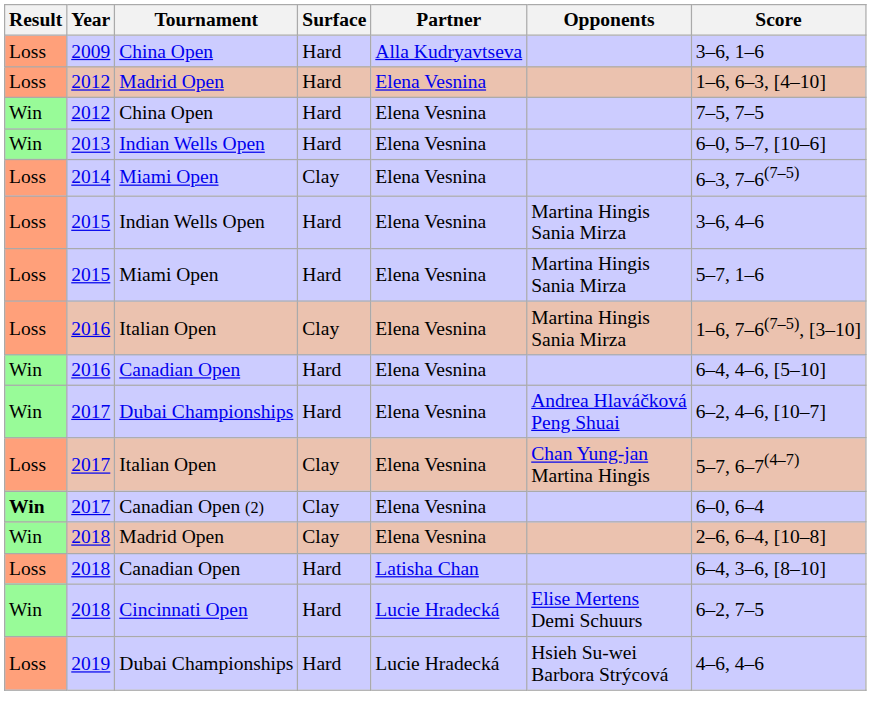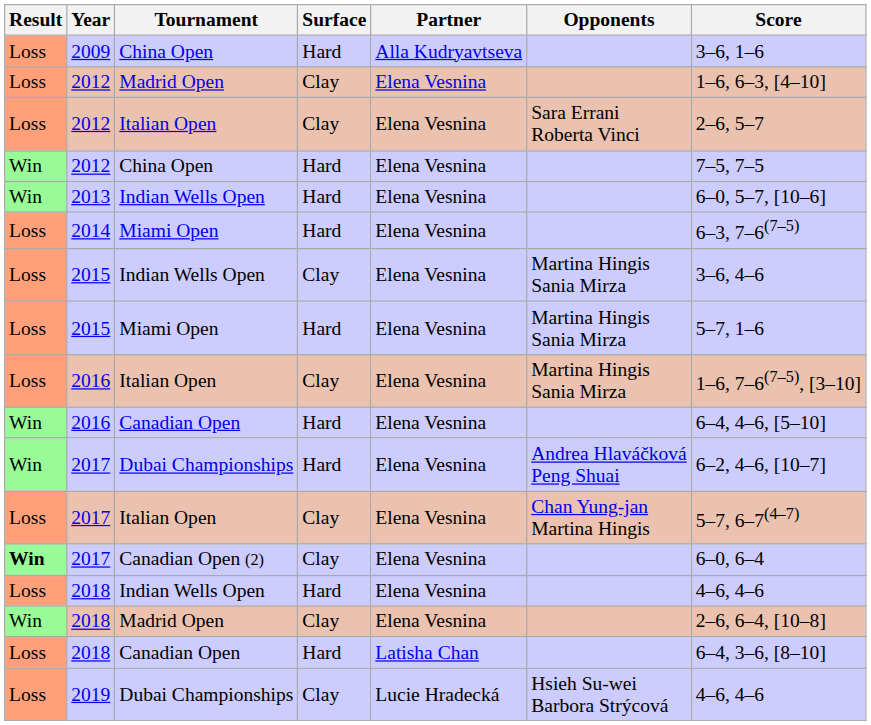 <table class="sortable wikitable">
 <tr>
 <th>Result</th>
 <th>Year</th>
 <th>Tournament</th>
 <th>Surface</th>
 <th>Partner</th>
 <th>Opponents</th>
 <th class=unsortable>Score</th>
 </tr>
 <tr bgcolor=#ccf>
 <td bgcolor=FFA07A>Loss</td>
 <td><a href='#'>2009</a></td>
 <td><a href='#'>China Open</a></td>
 <td>Hard</td>
 <td> <a href='#'>Alla Kudryavtseva</a></td>
 <td></td>
 <td>3–6, 1–6</td>
 </tr>
 <tr bgcolor=ebc2af>
 <td bgcolor=FFA07A>Loss</td>
 <td><a href='#'>2012</a></td>
 <td><a href='#'>Madrid Open</a></td>
-<td>Hard</td>
+<td>Clay</td>
 <td> <a href='#'>Elena Vesnina</a></td>
 <td></td>
 <td>1–6, 6–3, [4–10]</td>
+</tr>
+<tr bgcolor=ebc2af>
+<td bgcolor=FFA07A>Loss</td>
+<td><a href='#'>2012</a></td>
+<td><a href='#'>Italian Open</a></td>
+<td>Clay</td>
+<td> Elena Vesnina</td>
+<td> Sara Errani<br> Roberta Vinci</td>
+<td>2–6, 5–7</td>
 </tr>
 <tr bgcolor=#ccf>
 <td bgcolor=98FB98>Win</td>
 <td><a href='#'>2012</a></td>
 <td>China Open</td>
 <td>Hard</td>
 <td> Elena Vesnina</td>
 <td></td>
 <td>7–5, 7–5</td>
 </tr>
 <tr bgcolor=#ccf>
 <td bgcolor=98FB98>Win</td>
 <td><a href='#'>2013</a></td>
 <td><a href='#'>Indian Wells Open</a></td>
 <td>Hard</td>
 <td> Elena Vesnina</td>
 <td></td>
 <td>6–0, 5–7, [10–6]</td>
 </tr>
 <tr bgcolor=#ccf>
 <td bgcolor=ffa07a>Loss</td>
 <td><a href='#'>2014</a></td>
 <td><a href='#'>Miami Open</a></td>
-<td>Clay</td>
+<td>Hard</td>
 <td> Elena Vesnina</td>
 <td></td>
 <td>6–3, 7–6<sup>(7–5)</sup></td>
 </tr>
 <tr bgcolor=#ccf>
 <td bgcolor=ffa07a>Loss</td>
 <td><a href='#'>2015</a></td>
 <td>Indian Wells Open</td>
-<td>Hard</td>
+<td>Clay</td>
 <td> Elena Vesnina</td>
 <td> Martina Hingis<br> Sania Mirza</td>
 <td>3–6, 4–6</td>
 </tr>
 <tr bgcolor=#ccf>
 <td bgcolor=ffa07a>Loss</td>
 <td><a href='#'>2015</a></td>
 <td>Miami Open</td>
 <td>Hard</td>
 <td> Elena Vesnina</td>
 <td> Martina Hingis<br> Sania Mirza</td>
 <td>5–7, 1–6</td>
 </tr>
 <tr bgcolor=ebc2af>
 <td bgcolor=ffa07a>Loss</td>
 <td><a href='#'>2016</a></td>
 <td>Italian Open</td>
 <td>Clay</td>
 <td> Elena Vesnina</td>
 <td> Martina Hingis<br> Sania Mirza</td>
 <td>1–6, 7–6<sup>(7–5)</sup>, [3–10]</td>
 </tr>
 <tr bgcolor=#ccf>
 <td bgcolor=98FB98>Win</td>
 <td><a href='#'>2016</a></td>
 <td><a href='#'>Canadian Open</a></td>
 <td>Hard</td>
 <td> Elena Vesnina</td>
 <td></td>
 <td>6–4, 4–6, [5–10]</td>
 </tr>
 <tr bgcolor=#ccf>
 <td bgcolor=98FB98>Win</td>
 <td><a href='#'>2017</a></td>
 <td><a href='#'>Dubai Championships</a></td>
 <td>Hard</td>
 <td> Elena Vesnina</td>
 <td> <a href='#'>Andrea Hlaváčková</a> <br> <a href='#'>Peng Shuai</a></td>
 <td>6–2, 4–6, [10–7]</td>
 </tr>
 <tr bgcolor=EBC2AF>
 <td bgcolor=ffa07a>Loss</td>
 <td><a href='#'>2017</a></td>
 <td>Italian Open</td>
 <td>Clay</td>
 <td> Elena Vesnina</td>
 <td> <a href='#'>Chan Yung-jan</a> <br>  Martina Hingis</td>
 <td>5–7, 6–7<sup>(4–7)</sup></td>
 </tr>
 <tr bgcolor=#ccf>
 <td bgcolor=98FB98><strong>Win</strong></td>
 <td><a href='#'>2017</a></td>
 <td>Canadian Open <small>(2)</small></td>
 <td>Clay</td>
 <td> Elena Vesnina</td>
 <td></td>
 <td>6–0, 6–4</td>
 </tr>
+<tr bgcolor=#ccf>
+<td bgcolor=ffa07a>Loss</td>
+<td><a href='#'>2018</a></td>
+<td>Indian Wells Open</td>
+<td>Hard</td>
+<td> Elena Vesnina</td>
+<td></td>
+<td>4–6, 4–6</td>
+</tr>
 <tr bgcolor=ebc2af>
 <td bgcolor=98FB98>Win</td>
 <td><a href='#'>2018</a></td>
 <td>Madrid Open</td>
 <td>Clay</td>
 <td> Elena Vesnina</td>
 <td></td>
 <td>2–6, 6–4, [10–8]</td>
 </tr>
 <tr bgcolor=#ccf>
 <td bgcolor=FFA07A>Loss</td>
 <td><a href='#'>2018</a></td>
 <td>Canadian Open</td>
 <td>Hard</td>
 <td> <a href='#'>Latisha Chan</a></td>
 <td></td>
 <td>6–4, 3–6, [8–10]</td>
 </tr>
 <tr bgcolor=#ccf>
-<td bgcolor=98FB98>Win</td>
-<td><a href='#'>2018</a></td>
-<td><a href='#'>Cincinnati Open</a></td>
-<td>Hard</td>
-<td> <a href='#'>Lucie Hradecká</a></td>
-<td> <a href='#'>Elise Mertens</a><br> Demi Schuurs</td>
-<td>6–2, 7–5</td>
-</tr>
-<tr bgcolor=#ccf>
 <td bgcolor=FFA07A>Loss</td>
 <td><a href='#'>2019</a></td>
 <td>Dubai Championships</td>
-<td>Hard</td>
+<td>Clay</td>
 <td> Lucie Hradecká</td>
 <td> Hsieh Su-wei<br> Barbora Strýcová</td>
 <td>4–6, 4–6</td>
 </tr>
 </table>
